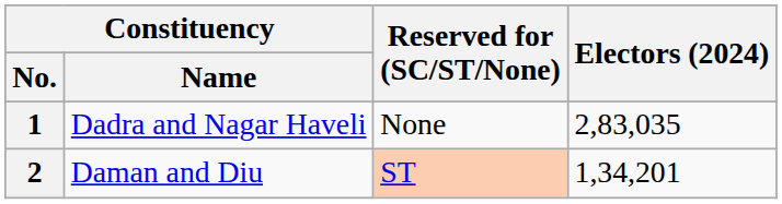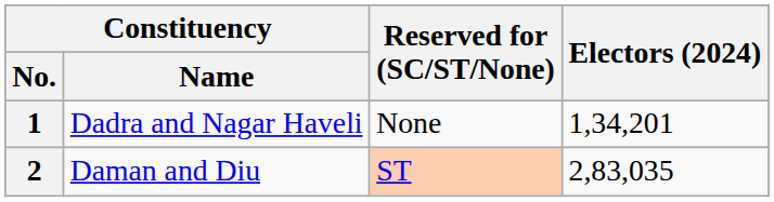 <table class="wikitable sortable">
 <tr>
 <th scope=colgroup colspan="2">Constituency</th>
 <th scope=col rowspan=2>Reserved for<br>(SC/ST/None)</th>
 <th rowspan="2">Electors (2024)</th>
 </tr>
 <tr>
 <th scope=col>No.</th>
 <th scope=col>Name</th>
 </tr>
 <tr>
 <th scope=row>1</th>
 <td><a href='#'>Dadra and Nagar Haveli</a></td>
 <td>None</td>
-<td>2,83,035</td>
+<td>1,34,201</td>
 </tr>
 <tr>
 <th scope=row>2</th>
 <td><a href='#'>Daman and Diu</a></td>
 <td style="background:#fdcdb0;"><a href='#'>ST</a></td>
-<td>1,34,201</td>
+<td>2,83,035</td>
 </tr>
 </table>
